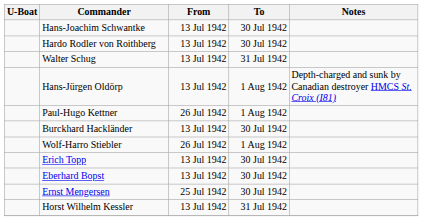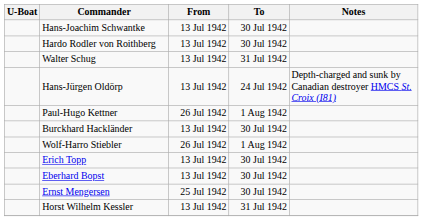 <table class="wikitable sortable">
 <tr>
 <th scope="col" width="50px">U-Boat</th>
 <th scope="col" width="200px">Commander</th>
 <th scope="col" width="90px">From</th>
 <th scope="col" width="90px">To</th>
 <th scope="col" width="200px">Notes</th>
 </tr>
 <tr>
 <td align="center"></td>
 <td align="left">Hans-Joachim Schwantke</td>
 <td align="right">13 Jul 1942</td>
 <td align="right">30 Jul 1942</td>
 <td></td>
 </tr>
 <tr>
 <td align="center"></td>
 <td align="left">Hardo Rodler von Roithberg</td>
 <td align="right">13 Jul 1942</td>
 <td align="right">30 Jul 1942</td>
 <td></td>
 </tr>
 <tr>
 <td align="center"></td>
 <td align="left">Walter Schug</td>
 <td align="right">13 Jul 1942</td>
 <td align="right">31 Jul 1942</td>
 <td></td>
 </tr>
 <tr>
 <td align="center"></td>
 <td align="left">Hans-Jürgen Oldörp</td>
 <td align="right">13 Jul 1942</td>
-<td align="right">1 Aug 1942</td>
+<td align="right">24 Jul 1942</td>
 <td align="left">Depth-charged and sunk by Canadian destroyer <a href='#'>HMCS <em>St. Croix (I81)</em></a></td>
 </tr>
 <tr>
 <td align="center"></td>
 <td align="left">Paul-Hugo Kettner</td>
 <td align="right">26 Jul 1942</td>
 <td align="right">1 Aug 1942</td>
 <td></td>
 </tr>
 <tr>
 <td align="center"></td>
 <td align="left">Burckhard Hackländer</td>
 <td align="right">13 Jul 1942</td>
 <td align="right">30 Jul 1942</td>
 <td></td>
 </tr>
 <tr>
 <td align="center"></td>
 <td align="left">Wolf-Harro Stiebler</td>
 <td align="right">26 Jul 1942</td>
 <td align="right">1 Aug 1942</td>
 <td></td>
 </tr>
 <tr>
 <td align="center"></td>
 <td align="left"><a href='#'>Erich Topp</a></td>
 <td align="right">13 Jul 1942</td>
 <td align="right">30 Jul 1942</td>
 <td></td>
 </tr>
 <tr>
 <td align="center"></td>
 <td align="left"><a href='#'>Eberhard Bopst</a></td>
 <td align="right">13 Jul 1942</td>
 <td align="right">30 Jul 1942</td>
 <td></td>
 </tr>
 <tr>
 <td align="center"></td>
 <td align="left"><a href='#'>Ernst Mengersen</a></td>
 <td align="right">25 Jul 1942</td>
 <td align="right">30 Jul 1942</td>
 <td></td>
 </tr>
 <tr>
 <td align="center"></td>
 <td align="left">Horst Wilhelm Kessler</td>
 <td align="right">13 Jul 1942</td>
 <td align="right">31 Jul 1942</td>
 <td></td>
 </tr>
 <tr>
 </tr>
 </table>
